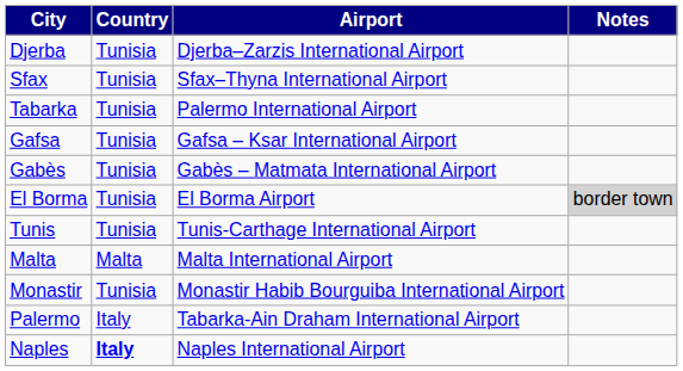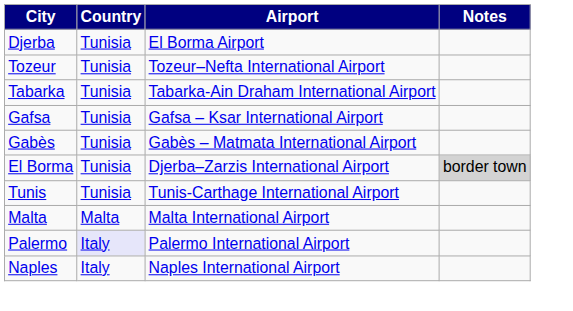 <table class="sortable wikitable toccolours">
 <tr>
 <th style="background-color:#000080;color: white">City</th>
 <th style="background-color:#000080;color: white">Country</th>
 <th style="background-color:#000080;color: white">Airport</th>
 <th style="background-color:#000080;color: white">Notes</th>
 </tr>
 <tr>
 <td><a href='#'>Djerba</a></td>
 <td><a href='#'>Tunisia</a></td>
-<td><a href='#'>Djerba–Zarzis International Airport</a></td>
+<td><a href='#'>El Borma Airport</a></td>
 <td></td>
 </tr>
 <tr>
-<td><a href='#'>Sfax</a></td>
+<td><a href='#'>Tozeur</a></td>
 <td><a href='#'>Tunisia</a></td>
-<td><a href='#'>Sfax–Thyna International Airport</a></td>
+<td><a href='#'>Tozeur–Nefta International Airport</a></td>
 <td></td>
 </tr>
 <tr>
 <td><a href='#'>Tabarka</a></td>
 <td><a href='#'>Tunisia</a></td>
-<td><a href='#'>Palermo International Airport</a></td>
+<td><a href='#'>Tabarka-Ain Draham International Airport</a></td>
 <td></td>
 </tr>
 <tr>
 <td><a href='#'>Gafsa</a></td>
 <td><a href='#'>Tunisia</a></td>
 <td><a href='#'>Gafsa – Ksar International Airport</a></td>
 <td></td>
 </tr>
 <tr>
 <td><a href='#'>Gabès</a></td>
 <td><a href='#'>Tunisia</a></td>
 <td><a href='#'>Gabès – Matmata International Airport</a></td>
 <td></td>
 </tr>
 <tr>
 <td><a href='#'>El Borma</a></td>
 <td><a href='#'>Tunisia</a></td>
-<td><a href='#'>El Borma Airport</a></td>
+<td><a href='#'>Djerba–Zarzis International Airport</a></td>
 <td style="background: lightgrey;">border town</td>
 </tr>
 <tr>
 <td><a href='#'>Tunis</a></td>
 <td><a href='#'>Tunisia</a></td>
 <td><a href='#'>Tunis-Carthage International Airport</a></td>
 <td></td>
 </tr>
 <tr>
 <td><a href='#'>Malta</a></td>
 <td><a href='#'>Malta</a></td>
 <td><a href='#'>Malta International Airport</a></td>
 <td></td>
 </tr>
 <tr>
-<td><a href='#'>Monastir</a></td>
-<td><a href='#'>Tunisia</a></td>
-<td><a href='#'>Monastir Habib Bourguiba International Airport</a></td>
-<td></td>
-</tr>
-<tr>
 <td><a href='#'>Palermo</a></td>
-<td><a href='#'>Italy</a></td>
-<td><a href='#'>Tabarka-Ain Draham International Airport</a></td>
+<td style="background: lavender;"><a href='#'>Italy</a></td>
+<td><a href='#'>Palermo International Airport</a></td>
 <td></td>
 </tr>
 <tr>
 <td><a href='#'>Naples</a></td>
-<td><strong><a href='#'>Italy</a></strong></td>
+<td><a href='#'>Italy</a></td>
 <td><a href='#'>Naples International Airport</a></td>
 <td></td>
 </tr>
 </table>
